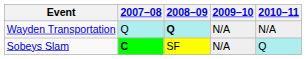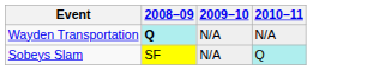 <table class="wikitable">
 <tr>
 <th>Event</th>
-<th><a href='#'>2007–08</a></th>
 <th><a href='#'>2008–09</a></th>
 <th><a href='#'>2009–10</a></th>
 <th><a href='#'>2010–11</a></th>
 </tr>
 <tr>
 <td><a href='#'>Wayden Transportation</a></td>
-<td style="background:#afeeee;">Q</td>
 <td style="background:#afeeee;"><strong>Q</strong></td>
 <td style="background:#EFEFEF;">N/A</td>
 <td style="background:#EFEFEF;">N/A</td>
 </tr>
 <tr>
 <td><a href='#'>Sobeys Slam</a></td>
-<td style="background:#0f0;"><strong>C</strong></td>
 <td style="background:yellow;">SF</td>
 <td style="background:#EFEFEF;">N/A</td>
 <td style="background:#afeeee;">Q</td>
 </tr>
 </table>
